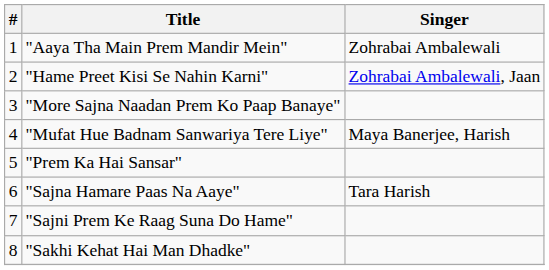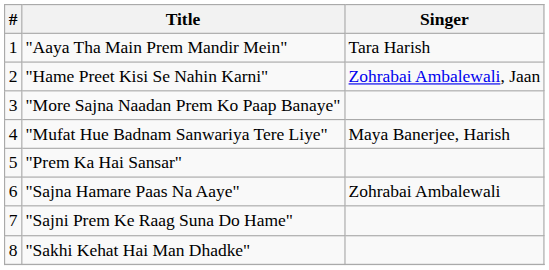 <table class="wikitable" style="font-size:95%;">
 <tr>
 <th>#</th>
 <th>Title</th>
 <th>Singer</th>
 </tr>
 <tr>
 <td>1</td>
 <td>"Aaya Tha Main Prem Mandir Mein"</td>
-<td>Zohrabai Ambalewali</td>
+<td>Tara Harish</td>
 </tr>
 <tr>
 <td>2</td>
 <td>"Hame Preet Kisi Se Nahin Karni"</td>
 <td><a href='#'>Zohrabai Ambalewali</a>, Jaan</td>
 </tr>
 <tr>
 <td>3</td>
 <td>"More Sajna Naadan Prem Ko Paap Banaye"</td>
 <td></td>
 </tr>
 <tr>
 <td>4</td>
 <td>"Mufat Hue Badnam Sanwariya Tere Liye"</td>
 <td>Maya Banerjee, Harish</td>
 </tr>
 <tr>
 <td>5</td>
 <td>"Prem Ka Hai Sansar"</td>
 <td></td>
 </tr>
 <tr>
 <td>6</td>
 <td>"Sajna Hamare Paas Na Aaye"</td>
-<td>Tara Harish</td>
+<td>Zohrabai Ambalewali</td>
 </tr>
 <tr>
 <td>7</td>
 <td>"Sajni Prem Ke Raag Suna Do Hame"</td>
 <td></td>
 </tr>
 <tr>
 <td>8</td>
 <td>"Sakhi Kehat Hai Man Dhadke"</td>
 <td></td>
 </tr>
 <tr>
 </tr>
 </table>
